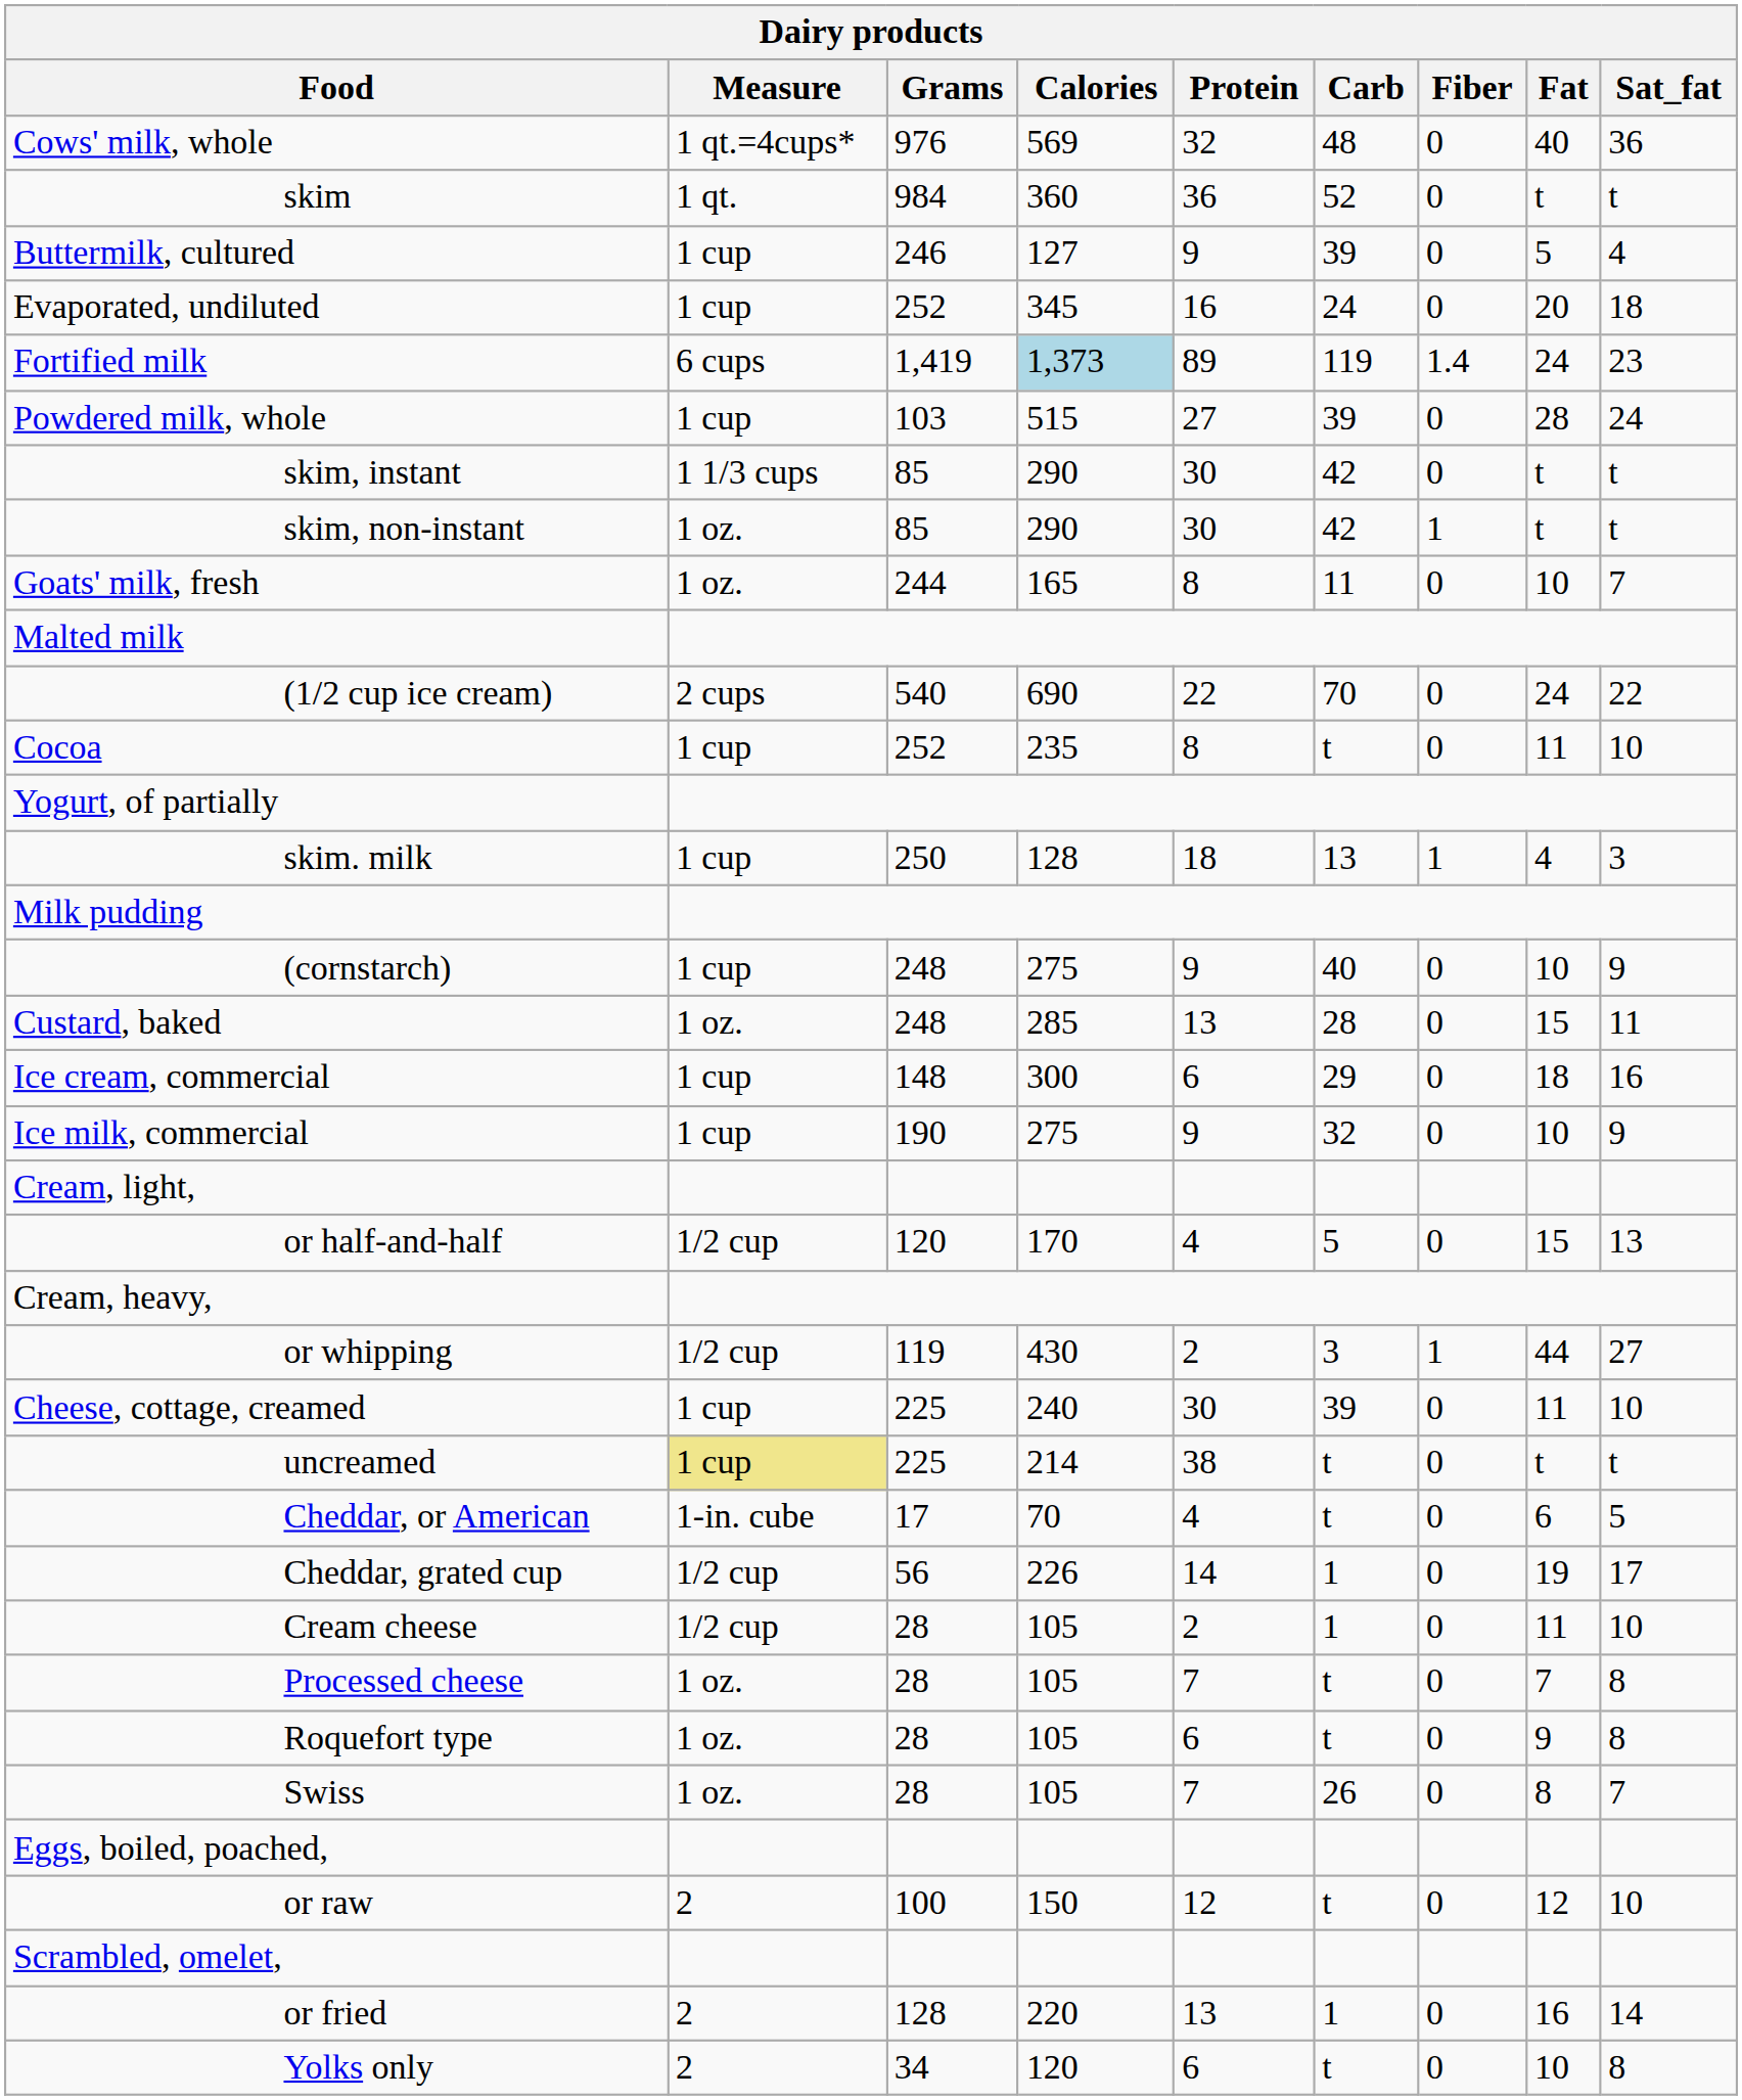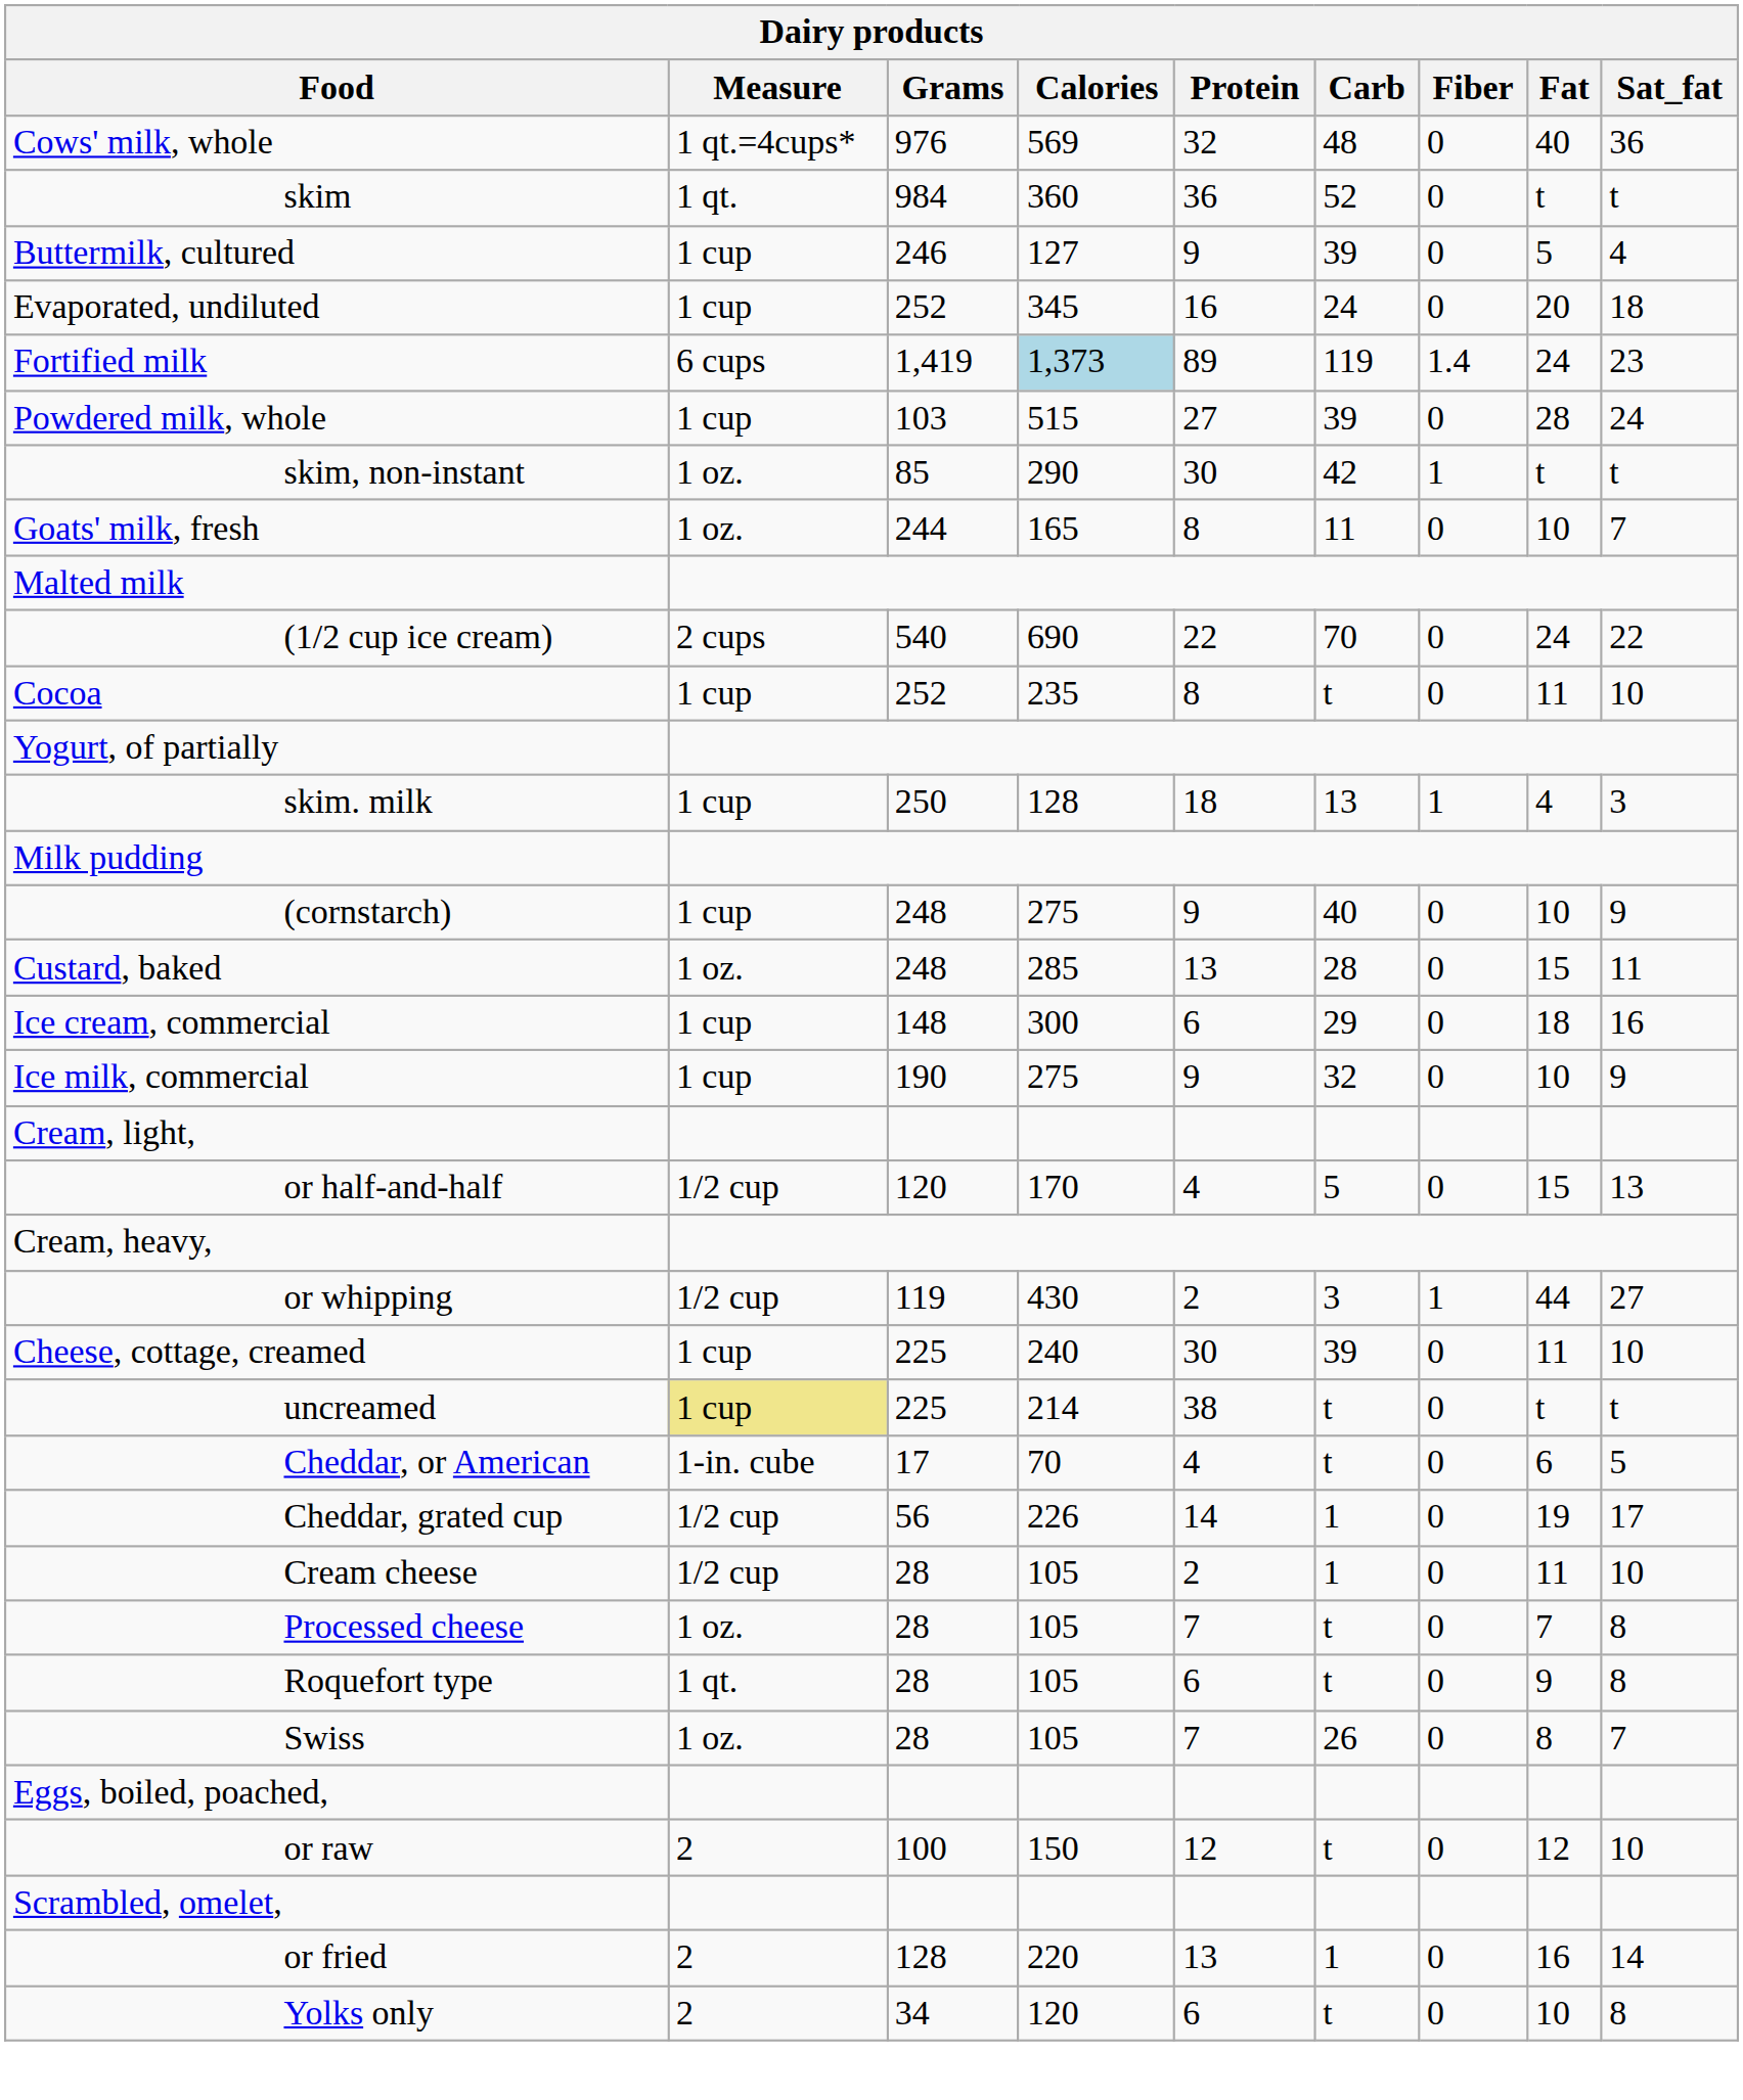 <table class="wikitable collapsible collapsed" style="min-width:50em">
 <tr>
 <th colspan=9>Dairy products</th>
 </tr>
 <tr>
 <th>Food</th>
 <th>Measure</th>
 <th>Grams</th>
 <th>Calories</th>
 <th>Protein</th>
 <th>Carb</th>
 <th>Fiber</th>
 <th>Fat</th>
 <th>Sat_fat</th>
 </tr>
 <tr>
 <td><a href='#'>Cows' milk</a>, whole</td>
 <td>1 qt.=4cups*</td>
 <td>976</td>
 <td>569</td>
 <td>32</td>
 <td>48</td>
 <td>0</td>
 <td>40</td>
 <td>36</td>
 </tr>
 <tr>
 <td style="padding-left:8em">skim</td>
 <td>1 qt.</td>
 <td>984</td>
 <td>360</td>
 <td>36</td>
 <td>52</td>
 <td>0</td>
 <td>t</td>
 <td>t</td>
 </tr>
 <tr>
 <td><a href='#'>Buttermilk</a>, cultured</td>
 <td>1 cup</td>
 <td>246</td>
 <td>127</td>
 <td>9</td>
 <td>39</td>
 <td>0</td>
 <td>5</td>
 <td>4</td>
 </tr>
 <tr>
 <td>Evaporated, undiluted</td>
 <td>1 cup</td>
 <td>252</td>
 <td>345</td>
 <td>16</td>
 <td>24</td>
 <td>0</td>
 <td>20</td>
 <td>18</td>
 </tr>
 <tr>
 <td><a href='#'>Fortified milk</a></td>
 <td>6 cups</td>
 <td>1,419</td>
 <td style="background: lightblue;">1,373</td>
 <td>89</td>
 <td>119</td>
 <td>1.4</td>
 <td>24</td>
 <td>23</td>
 </tr>
 <tr>
 <td><a href='#'>Powdered milk</a>, whole</td>
 <td>1 cup</td>
 <td>103</td>
 <td>515</td>
 <td>27</td>
 <td>39</td>
 <td>0</td>
 <td>28</td>
 <td>24</td>
-</tr>
-<tr>
-<td style="padding-left:8em">skim, instant</td>
-<td>1 1/3 cups</td>
-<td>85</td>
-<td>290</td>
-<td>30</td>
-<td>42</td>
-<td>0</td>
-<td>t</td>
-<td>t</td>
 </tr>
 <tr>
 <td style="padding-left:8em">skim, non-instant</td>
 <td>1 oz.</td>
 <td>85</td>
 <td>290</td>
 <td>30</td>
 <td>42</td>
 <td>1</td>
 <td>t</td>
 <td>t</td>
 </tr>
 <tr>
 <td><a href='#'>Goats' milk</a>, fresh</td>
 <td>1 oz.</td>
 <td>244</td>
 <td>165</td>
 <td>8</td>
 <td>11</td>
 <td>0</td>
 <td>10</td>
 <td>7</td>
 </tr>
 <tr>
 <td><a href='#'>Malted milk</a></td>
 </tr>
 <tr>
 <td style="padding-left:8em">(1/2 cup ice cream)</td>
 <td>2 cups</td>
 <td>540</td>
 <td>690</td>
 <td>22</td>
 <td>70</td>
 <td>0</td>
 <td>24</td>
 <td>22</td>
 </tr>
 <tr>
 <td><a href='#'>Cocoa</a></td>
 <td>1 cup</td>
 <td>252</td>
 <td>235</td>
 <td>8</td>
 <td>t</td>
 <td>0</td>
 <td>11</td>
 <td>10</td>
 </tr>
 <tr>
 <td><a href='#'>Yogurt</a>, of partially</td>
 </tr>
 <tr>
 <td style="padding-left:8em">skim. milk</td>
 <td>1 cup</td>
 <td>250</td>
 <td>128</td>
 <td>18</td>
 <td>13</td>
 <td>1</td>
 <td>4</td>
 <td>3</td>
 </tr>
 <tr>
 <td><a href='#'>Milk pudding</a></td>
 </tr>
 <tr>
 <td style="padding-left:8em">(cornstarch)</td>
 <td>1 cup</td>
 <td>248</td>
 <td>275</td>
 <td>9</td>
 <td>40</td>
 <td>0</td>
 <td>10</td>
 <td>9</td>
 </tr>
 <tr>
 <td><a href='#'>Custard</a>, baked</td>
 <td>1 oz.</td>
 <td>248</td>
 <td>285</td>
 <td>13</td>
 <td>28</td>
 <td>0</td>
 <td>15</td>
 <td>11</td>
 </tr>
 <tr>
 <td><a href='#'>Ice cream</a>, commercial</td>
 <td>1 cup</td>
 <td>148</td>
 <td>300</td>
 <td>6</td>
 <td>29</td>
 <td>0</td>
 <td>18</td>
 <td>16</td>
 </tr>
 <tr>
 <td><a href='#'>Ice milk</a>, commercial</td>
 <td>1 cup</td>
 <td>190</td>
 <td>275</td>
 <td>9</td>
 <td>32</td>
 <td>0</td>
 <td>10</td>
 <td>9</td>
 </tr>
 <tr>
 <td><a href='#'>Cream</a>, light,</td>
 <td></td>
 <td></td>
 <td></td>
 <td></td>
 <td></td>
 <td></td>
 <td></td>
 <td></td>
 </tr>
 <tr>
 <td style="padding-left:8em">or half-and-half</td>
 <td>1/2 cup</td>
 <td>120</td>
 <td>170</td>
 <td>4</td>
 <td>5</td>
 <td>0</td>
 <td>15</td>
 <td>13</td>
 </tr>
 <tr>
 <td>Cream, heavy,</td>
 </tr>
 <tr>
 <td style="padding-left:8em">or whipping</td>
 <td>1/2 cup</td>
 <td>119</td>
 <td>430</td>
 <td>2</td>
 <td>3</td>
 <td>1</td>
 <td>44</td>
 <td>27</td>
 </tr>
 <tr>
 <td><a href='#'>Cheese</a>, cottage, creamed</td>
 <td>1 cup</td>
 <td>225</td>
 <td>240</td>
 <td>30</td>
 <td>39</td>
 <td>0</td>
 <td>11</td>
 <td>10</td>
 </tr>
 <tr>
 <td style="padding-left:8em">uncreamed</td>
 <td style="background: khaki;">1 cup</td>
 <td>225</td>
 <td>214</td>
 <td>38</td>
 <td>t</td>
 <td>0</td>
 <td>t</td>
 <td>t</td>
 </tr>
 <tr>
 <td style="padding-left:8em"><a href='#'>Cheddar</a>, or <a href='#'>American</a></td>
 <td>1-in. cube</td>
 <td>17</td>
 <td>70</td>
 <td>4</td>
 <td>t</td>
 <td>0</td>
 <td>6</td>
 <td>5</td>
 </tr>
 <tr>
 <td style="padding-left:8em">Cheddar, grated cup</td>
 <td>1/2 cup</td>
 <td>56</td>
 <td>226</td>
 <td>14</td>
 <td>1</td>
 <td>0</td>
 <td>19</td>
 <td>17</td>
 </tr>
 <tr>
 <td style="padding-left:8em">Cream cheese</td>
 <td>1/2 cup</td>
 <td>28</td>
 <td>105</td>
 <td>2</td>
 <td>1</td>
 <td>0</td>
 <td>11</td>
 <td>10</td>
 </tr>
 <tr>
 <td style="padding-left:8em"><a href='#'>Processed cheese</a></td>
 <td>1 oz.</td>
 <td>28</td>
 <td>105</td>
 <td>7</td>
 <td>t</td>
 <td>0</td>
 <td>7</td>
 <td>8</td>
 </tr>
 <tr>
 <td style="padding-left:8em">Roquefort type</td>
-<td>1 oz.</td>
+<td>1 qt.</td>
 <td>28</td>
 <td>105</td>
 <td>6</td>
 <td>t</td>
 <td>0</td>
 <td>9</td>
 <td>8</td>
 </tr>
 <tr>
 <td style="padding-left:8em">Swiss</td>
 <td>1 oz.</td>
 <td>28</td>
 <td>105</td>
 <td>7</td>
 <td>26</td>
 <td>0</td>
 <td>8</td>
 <td>7</td>
 </tr>
 <tr>
 <td><a href='#'>Eggs</a>, boiled, poached,</td>
 <td></td>
 <td></td>
 <td></td>
 <td></td>
 <td></td>
 <td></td>
 <td></td>
 <td></td>
 </tr>
 <tr>
 <td style="padding-left:8em">or raw</td>
 <td>2</td>
 <td>100</td>
 <td>150</td>
 <td>12</td>
 <td>t</td>
 <td>0</td>
 <td>12</td>
 <td>10</td>
 </tr>
 <tr>
 <td><a href='#'>Scrambled</a>, <a href='#'>omelet</a>,</td>
 <td></td>
 <td></td>
 <td></td>
 <td></td>
 <td></td>
 <td></td>
 <td></td>
 <td></td>
 </tr>
 <tr>
 <td style="padding-left:8em">or fried</td>
 <td>2</td>
 <td>128</td>
 <td>220</td>
 <td>13</td>
 <td>1</td>
 <td>0</td>
 <td>16</td>
 <td>14</td>
 </tr>
 <tr>
 <td style="padding-left:8em"><a href='#'>Yolks</a> only</td>
 <td>2</td>
 <td>34</td>
 <td>120</td>
 <td>6</td>
 <td>t</td>
 <td>0</td>
 <td>10</td>
 <td>8</td>
 </tr>
 </table>
